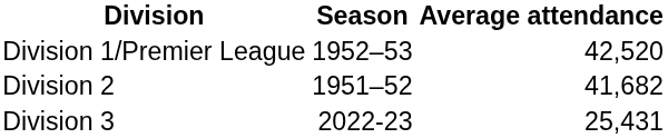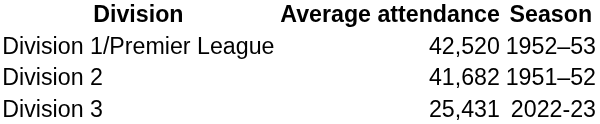 <table>
 <tr>
 <th>Division</th>
+<th>Average attendance</th>
 <th>Season</th>
-<th>Average attendance</th>
 </tr>
 <tr>
 <td>Division 1/Premier League</td>
+<td align="right">42,520</td>
 <td align="right">1952–53</td>
-<td align="right">42,520</td>
 </tr>
 <tr>
 <td>Division 2</td>
+<td align="right">41,682</td>
 <td align="right">1951–52</td>
-<td align="right">41,682</td>
 </tr>
 <tr>
 <td>Division 3</td>
+<td align="right">25,431</td>
 <td align="right">2022-23</td>
-<td align="right">25,431</td>
 </tr>
 </table>
